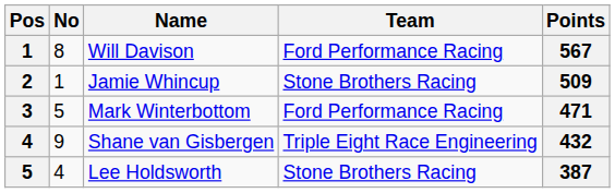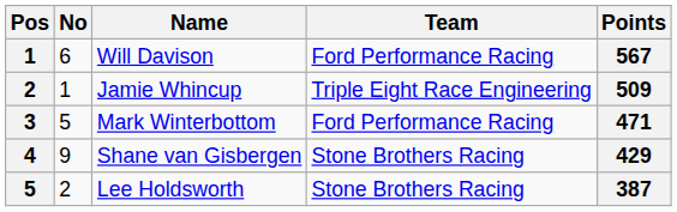 <table class="wikitable" style="font-size: 95%;">
 <tr>
 <th>Pos</th>
 <th>No</th>
 <th>Name</th>
 <th>Team</th>
 <th>Points</th>
 </tr>
 <tr>
 <th>1</th>
-<td>8</td>
+<td>6</td>
 <td><a href='#'>Will Davison</a></td>
 <td><a href='#'>Ford Performance Racing</a></td>
 <th>567</th>
 </tr>
 <tr>
 <th>2</th>
 <td>1</td>
 <td><a href='#'>Jamie Whincup</a></td>
-<td><a href='#'>Stone Brothers Racing</a></td>
+<td><a href='#'>Triple Eight Race Engineering</a></td>
 <th>509</th>
 </tr>
 <tr>
 <th>3</th>
 <td>5</td>
 <td><a href='#'>Mark Winterbottom</a></td>
 <td><a href='#'>Ford Performance Racing</a></td>
 <th>471</th>
 </tr>
 <tr>
 <th>4</th>
 <td>9</td>
 <td><a href='#'>Shane van Gisbergen</a></td>
-<td><a href='#'>Triple Eight Race Engineering</a></td>
-<th>432</th>
+<td><a href='#'>Stone Brothers Racing</a></td>
+<th>429</th>
 </tr>
 <tr>
 <th>5</th>
-<td>4</td>
+<td>2</td>
 <td><a href='#'>Lee Holdsworth</a></td>
 <td><a href='#'>Stone Brothers Racing</a></td>
 <th>387</th>
 </tr>
 </table>
